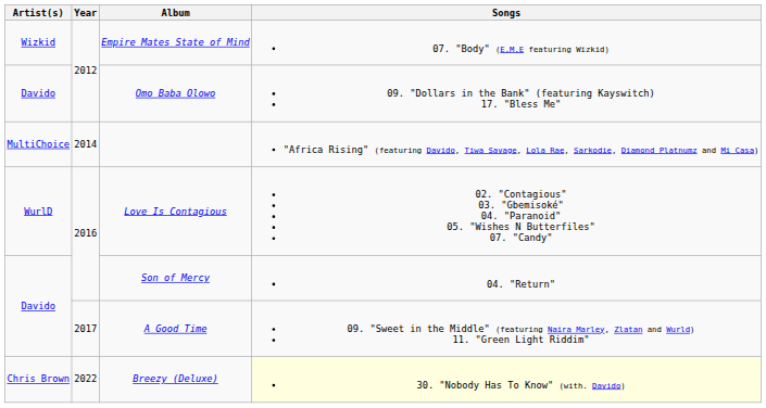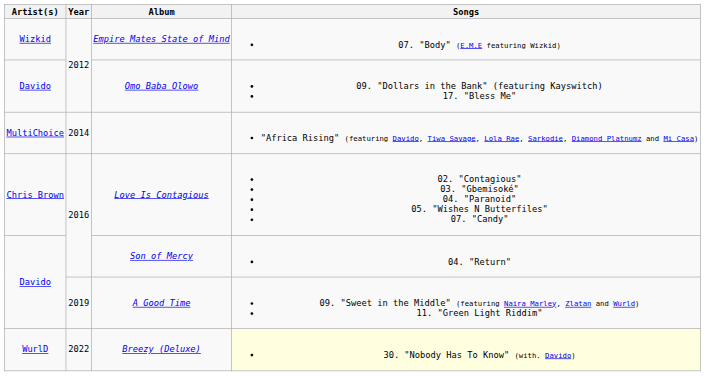 <table class="wikitable plainrowheaders sortable" style="text-align:center;">
 <tr>
 <th scope="col">Artist(s)</th>
 <th scope="col">Year</th>
 <th scope="col">Album</th>
 <th scope="col">Songs</th>
 </tr>
 <tr>
 <td><a href='#'>Wizkid</a></td>
 <td rowspan="2">2012</td>
 <td><em><a href='#'>Empire Mates State of Mind</a></em></td>
 <td><br><ul><li>07. "Body" <small>(<a href='#'>E.M.E</a> featuring Wizkid)</small></li></ul></td>
 </tr>
 <tr>
 <td><a href='#'>Davido</a></td>
 <td><em><a href='#'>Omo Baba Olowo</a></em></td>
 <td><br><ul><li>09. "Dollars in the Bank" (featuring Kayswitch)</li><li>17. "Bless Me"</li></ul></td>
 </tr>
 <tr>
 <td><a href='#'>MultiChoice</a></td>
 <td>2014</td>
 <td></td>
 <td><br><ul><li>"Africa Rising" <small>(featuring <a href='#'>Davido</a>, <a href='#'>Tiwa Savage</a>, <a href='#'>Lola Rae</a>, <a href='#'>Sarkodie</a>, <a href='#'>Diamond Platnumz</a> and <a href='#'>Mi Casa</a>)</small></li></ul></td>
 </tr>
 <tr>
-<td><a href='#'>WurlD</a></td>
+<td><a href='#'>Chris Brown</a></td>
 <td rowspan="2">2016</td>
 <td><em><a href='#'>Love Is Contagious</a></em></td>
 <td><br><ul><li>02. "Contagious"</li><li>03. "Gbemisoké"</li><li>04. "Paranoid"</li><li>05. "Wishes N Butterfiles"</li><li>07. "Candy"</li></ul></td>
 </tr>
 <tr>
 <td rowspan="2"><a href='#'>Davido</a></td>
 <td><em><a href='#'>Son of Mercy</a></em></td>
 <td><br><ul><li>04. "Return"</li></ul></td>
 </tr>
 <tr>
-<td>2017</td>
+<td>2019</td>
 <td><em><a href='#'>A Good Time</a></em></td>
 <td><br><ul><li>09. "Sweet in the Middle" <small>(featuring <a href='#'>Naira Marley</a>, <a href='#'>Zlatan</a> and <a href='#'>Wurld</a>)</small></li><li>11. "Green Light Riddim"</li></ul></td>
 </tr>
 <tr>
-<td><a href='#'>Chris Brown</a></td>
+<td><a href='#'>WurlD</a></td>
 <td>2022</td>
 <td><em><a href='#'>Breezy (Deluxe)</a></em></td>
 <td style="background: lightyellow;"><br><ul><li>30. "Nobody Has To Know" <small>(with. <a href='#'>Davido</a>)</small></li></ul></td>
 </tr>
 </table>
